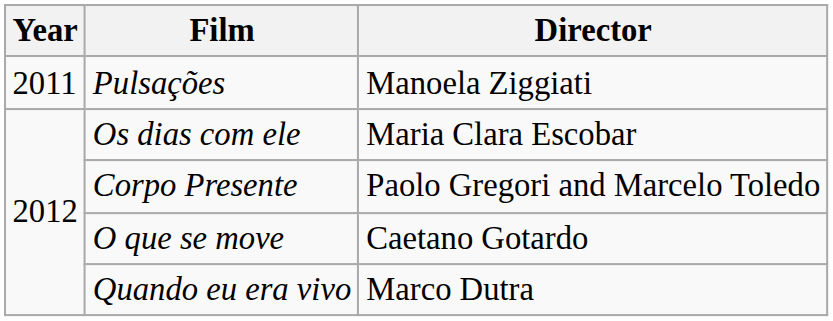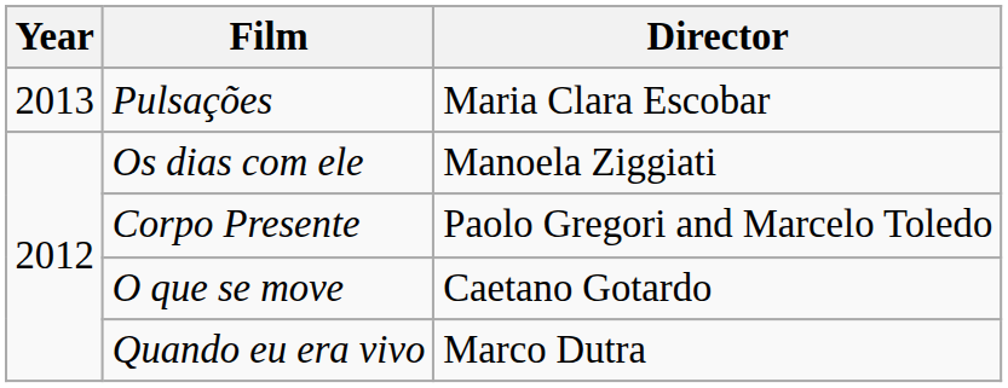 <table class="wikitable">
 <tr>
 <th>Year</th>
 <th>Film</th>
 <th>Director</th>
 </tr>
 <tr>
-<td>2011</td>
+<td>2013</td>
 <td><em>Pulsações</em></td>
-<td>Manoela Ziggiati</td>
+<td>Maria Clara Escobar</td>
 </tr>
 <tr>
 <td rowspan="4">2012</td>
 <td><em>Os dias com ele</em></td>
-<td>Maria Clara Escobar</td>
+<td>Manoela Ziggiati</td>
 </tr>
 <tr>
 <td><em>Corpo Presente</em></td>
 <td>Paolo Gregori and Marcelo Toledo</td>
 </tr>
 <tr>
 <td><em>O que se move</em></td>
 <td>Caetano Gotardo</td>
 </tr>
 <tr>
 <td><em>Quando eu era vivo</em></td>
 <td>Marco Dutra</td>
 </tr>
 </table>
